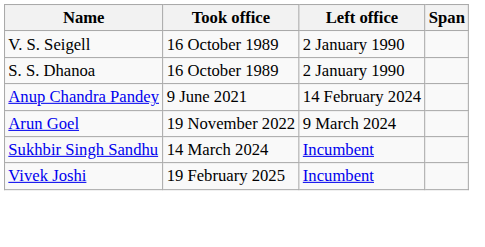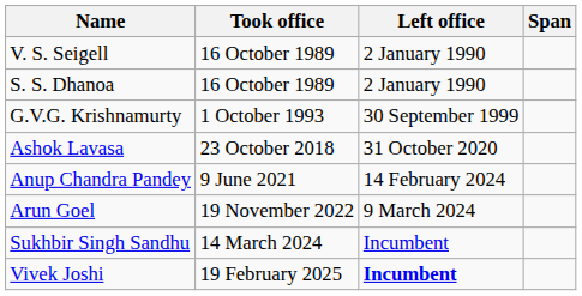 <table class="wikitable">
 <tr>
 <th>Name</th>
 <th>Took office</th>
 <th>Left office</th>
 <th>Span</th>
 </tr>
 <tr>
 <td>V. S. Seigell</td>
 <td>16 October 1989</td>
 <td>2 January 1990</td>
 <td></td>
 </tr>
 <tr>
 <td>S. S. Dhanoa</td>
 <td>16 October 1989</td>
 <td>2 January 1990</td>
+<td></td>
+</tr>
+<tr>
+<td>G.V.G. Krishnamurty</td>
+<td>1 October 1993</td>
+<td>30 September 1999</td>
+<td></td>
+</tr>
+<tr>
+<td><a href='#'>Ashok Lavasa</a></td>
+<td>23 October 2018</td>
+<td>31 October 2020</td>
 <td></td>
 </tr>
 <tr>
 <td><a href='#'>Anup Chandra Pandey</a></td>
 <td>9 June 2021</td>
 <td>14 February 2024</td>
 <td></td>
 </tr>
 <tr>
 <td><a href='#'>Arun Goel</a></td>
 <td>19 November 2022</td>
 <td>9 March 2024</td>
 <td></td>
 </tr>
 <tr>
 <td><a href='#'>Sukhbir Singh Sandhu</a></td>
 <td>14 March 2024</td>
 <td><a href='#'>Incumbent</a></td>
 <td></td>
 </tr>
 <tr>
 <td><a href='#'>Vivek Joshi</a></td>
 <td>19 February 2025</td>
-<td><a href='#'>Incumbent</a></td>
+<td><strong><a href='#'>Incumbent</a></strong></td>
 </tr>
 </table>
